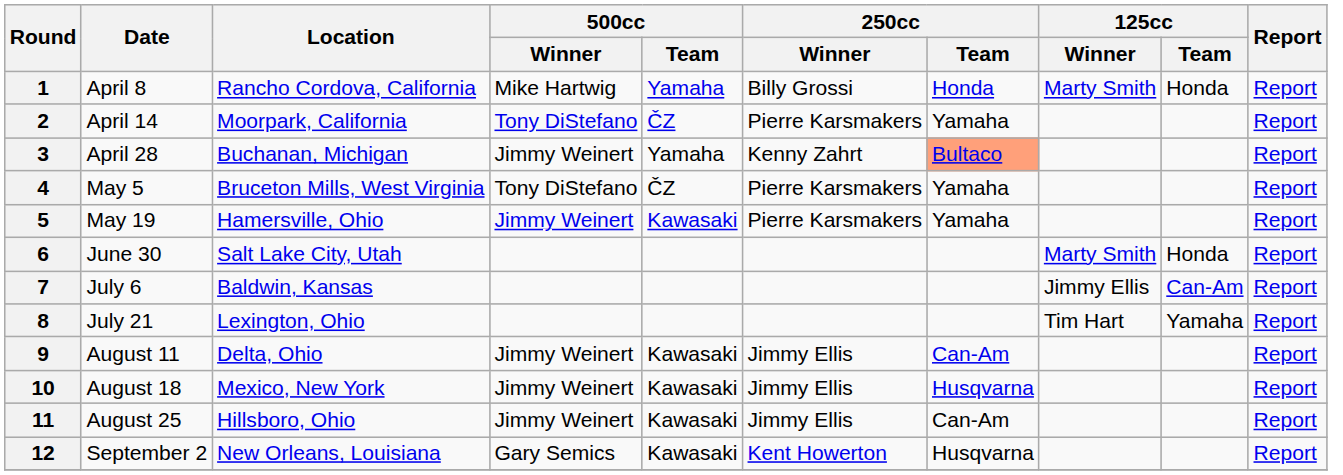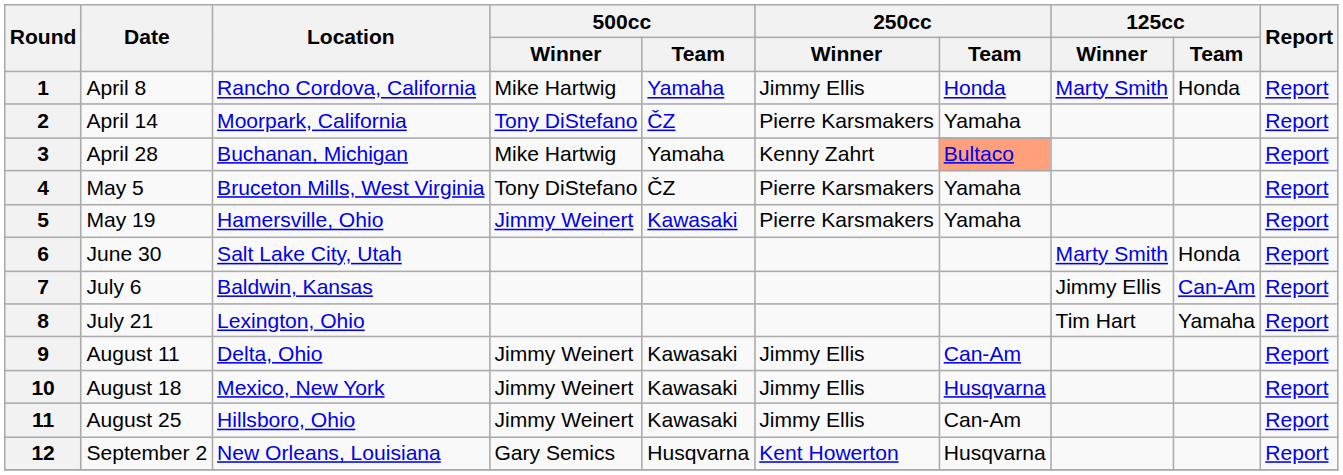 <table class="wikitable" style="font-size: 85%;">
 <tr>
 <th rowspan=2>Round</th>
 <th rowspan=2>Date</th>
 <th rowspan=2>Location</th>
 <th colspan=2>500cc</th>
 <th colspan=2>250cc</th>
 <th colspan=2>125cc</th>
 <th rowspan=2>Report</th>
 </tr>
 <tr>
 <th>Winner</th>
 <th>Team</th>
 <th>Winner</th>
 <th>Team</th>
 <th>Winner</th>
 <th>Team</th>
 </tr>
 <tr>
 <th>1</th>
 <td>April 8</td>
 <td><a href='#'>Rancho Cordova, California</a></td>
 <td> Mike Hartwig</td>
 <td><a href='#'>Yamaha</a></td>
-<td> Billy Grossi</td>
+<td> Jimmy Ellis</td>
 <td><a href='#'>Honda</a></td>
 <td> <a href='#'>Marty Smith</a></td>
 <td>Honda</td>
 <td><a href='#'>Report</a></td>
 </tr>
 <tr>
 <th>2</th>
 <td>April 14</td>
 <td><a href='#'>Moorpark, California</a></td>
 <td> <a href='#'>Tony DiStefano</a></td>
 <td><a href='#'>ČZ</a></td>
 <td> Pierre Karsmakers</td>
 <td>Yamaha</td>
 <td></td>
 <td></td>
 <td><a href='#'>Report</a></td>
 </tr>
 <tr>
 <th>3</th>
 <td>April 28</td>
 <td><a href='#'>Buchanan, Michigan</a></td>
-<td> Jimmy Weinert</td>
+<td> Mike Hartwig</td>
 <td>Yamaha</td>
 <td> Kenny Zahrt</td>
 <td style="background: lightsalmon;"><a href='#'>Bultaco</a></td>
 <td></td>
 <td></td>
 <td><a href='#'>Report</a></td>
 </tr>
 <tr>
 <th>4</th>
 <td>May 5</td>
 <td><a href='#'>Bruceton Mills, West Virginia</a></td>
 <td> Tony DiStefano</td>
 <td>ČZ</td>
 <td> Pierre Karsmakers</td>
 <td>Yamaha</td>
 <td></td>
 <td></td>
 <td><a href='#'>Report</a></td>
 </tr>
 <tr>
 <th>5</th>
 <td>May 19</td>
 <td><a href='#'>Hamersville, Ohio</a></td>
 <td> <a href='#'>Jimmy Weinert</a></td>
 <td><a href='#'>Kawasaki</a></td>
 <td> Pierre Karsmakers</td>
 <td>Yamaha</td>
 <td></td>
 <td></td>
 <td><a href='#'>Report</a></td>
 </tr>
 <tr>
 <th>6</th>
 <td>June 30</td>
 <td><a href='#'>Salt Lake City, Utah</a></td>
 <td></td>
 <td></td>
 <td></td>
 <td></td>
 <td> <a href='#'>Marty Smith</a></td>
 <td>Honda</td>
 <td><a href='#'>Report</a></td>
 </tr>
 <tr>
 <th>7</th>
 <td>July 6</td>
 <td><a href='#'>Baldwin, Kansas</a></td>
 <td></td>
 <td></td>
 <td></td>
 <td></td>
 <td> Jimmy Ellis</td>
 <td><a href='#'>Can-Am</a></td>
 <td><a href='#'>Report</a></td>
 </tr>
 <tr>
 <th>8</th>
 <td>July 21</td>
 <td><a href='#'>Lexington, Ohio</a></td>
 <td></td>
 <td></td>
 <td></td>
 <td></td>
 <td> Tim Hart</td>
 <td>Yamaha</td>
 <td><a href='#'>Report</a></td>
 </tr>
 <tr>
 <th>9</th>
 <td>August 11</td>
 <td><a href='#'>Delta, Ohio</a></td>
 <td> Jimmy Weinert</td>
 <td>Kawasaki</td>
 <td> Jimmy Ellis</td>
 <td><a href='#'>Can-Am</a></td>
 <td></td>
 <td></td>
 <td><a href='#'>Report</a></td>
 </tr>
 <tr>
 <th>10</th>
 <td>August 18</td>
 <td><a href='#'>Mexico, New York</a></td>
 <td> Jimmy Weinert</td>
 <td>Kawasaki</td>
 <td> Jimmy Ellis</td>
 <td><a href='#'>Husqvarna</a></td>
 <td></td>
 <td></td>
 <td><a href='#'>Report</a></td>
 </tr>
 <tr>
 <th>11</th>
 <td>August 25</td>
 <td><a href='#'>Hillsboro, Ohio</a></td>
 <td> Jimmy Weinert</td>
 <td>Kawasaki</td>
 <td> Jimmy Ellis</td>
 <td>Can-Am</td>
 <td></td>
 <td></td>
 <td><a href='#'>Report</a></td>
 </tr>
 <tr>
 <th>12</th>
 <td>September 2</td>
 <td><a href='#'>New Orleans, Louisiana</a></td>
 <td> Gary Semics</td>
-<td>Kawasaki</td>
+<td>Husqvarna</td>
 <td> <a href='#'>Kent Howerton</a></td>
 <td>Husqvarna</td>
 <td></td>
 <td></td>
 <td><a href='#'>Report</a></td>
 </tr>
 <tr>
 </tr>
 </table>
